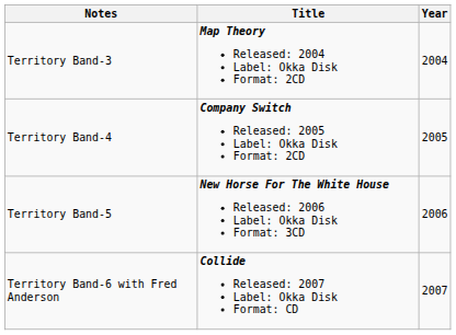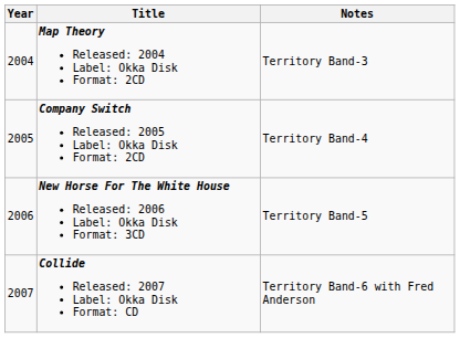 <table class="wikitable">
 <tr>
+<th>Year</th>
+<th style="width:225px;">Title</th>
 <th style="width:225px;">Notes</th>
-<th style="width:225px;">Title</th>
-<th>Year</th>
 </tr>
 <tr>
+<td>2004</td>
+<td style="width:20em"><strong><em>Map Theory</em></strong><br><ul><li>Released: 2004</li><li>Label: Okka Disk </li><li>Format: 2CD</li></ul></td>
 <td>Territory Band-3</td>
-<td style="width:20em"><strong><em>Map Theory</em></strong><br><ul><li>Released: 2004</li><li>Label: Okka Disk </li><li>Format: 2CD</li></ul></td>
-<td>2004</td>
 </tr>
 <tr>
+<td>2005</td>
+<td style="width:20em"><strong><em>Company Switch</em></strong><br><ul><li>Released: 2005</li><li>Label: Okka Disk </li><li>Format: 2CD</li></ul></td>
 <td>Territory Band-4</td>
-<td style="width:20em"><strong><em>Company Switch</em></strong><br><ul><li>Released: 2005</li><li>Label: Okka Disk </li><li>Format: 2CD</li></ul></td>
-<td>2005</td>
 </tr>
 <tr>
+<td>2006</td>
+<td style="width:20em"><strong><em>New Horse For The White House</em></strong><br><ul><li>Released: 2006</li><li>Label: Okka Disk </li><li>Format: 3CD</li></ul></td>
 <td>Territory Band-5</td>
-<td style="width:20em"><strong><em>New Horse For The White House</em></strong><br><ul><li>Released: 2006</li><li>Label: Okka Disk </li><li>Format: 3CD</li></ul></td>
-<td>2006</td>
 </tr>
 <tr>
+<td>2007</td>
+<td style="width:20em"><strong><em>Collide</em></strong><br><ul><li>Released: 2007</li><li>Label: Okka Disk </li><li>Format: CD</li></ul></td>
 <td>Territory Band-6 with Fred Anderson</td>
-<td style="width:20em"><strong><em>Collide</em></strong><br><ul><li>Released: 2007</li><li>Label: Okka Disk </li><li>Format: CD</li></ul></td>
-<td>2007</td>
 </tr>
 </table>
